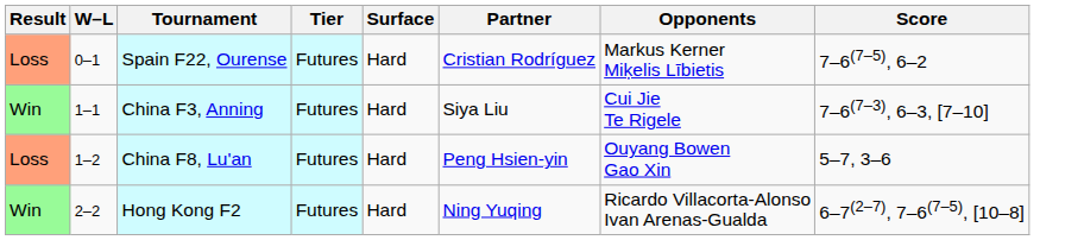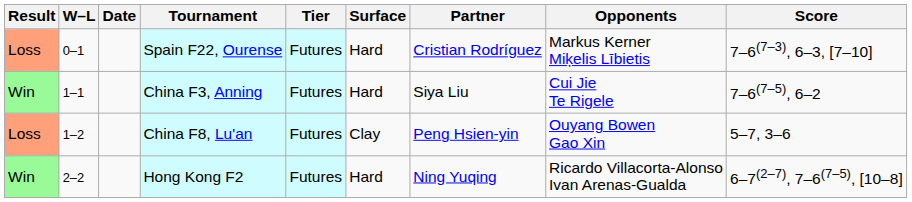 <table class="sortable wikitable">
 <tr>
 <th>Result</th>
 <th class="unsortable">W–L</th>
+<th>Date</th>
 <th>Tournament</th>
 <th>Tier</th>
 <th>Surface</th>
 <th>Partner</th>
 <th>Opponents</th>
 <th class="unsortable">Score</th>
 </tr>
 <tr>
 <td bgcolor=FFA07A>Loss</td>
 <td><small>0–1</small></td>
+<td></td>
 <td style="background:#cffcff;">Spain F22, <a href='#'>Ourense</a></td>
 <td style="background:#cffcff;">Futures</td>
 <td>Hard</td>
 <td> <a href='#'>Cristian Rodríguez</a></td>
 <td> Markus Kerner <br> <a href='#'>Miķelis Lībietis</a></td>
-<td>7–6<sup>(7–5)</sup>, 6–2</td>
+<td>7–6<sup>(7–3)</sup>, 6–3, [7–10]</td>
 </tr>
 <tr>
 <td bgcolor=98FB98>Win</td>
 <td><small>1–1</small></td>
+<td></td>
 <td style="background:#cffcff;">China F3, <a href='#'>Anning</a></td>
 <td style="background:#cffcff;">Futures</td>
 <td>Hard</td>
 <td> Siya Liu</td>
 <td>  <a href='#'>Cui Jie</a> <br> <a href='#'>Te Rigele</a></td>
-<td>7–6<sup>(7–3)</sup>, 6–3, [7–10]</td>
+<td>7–6<sup>(7–5)</sup>, 6–2</td>
 </tr>
 <tr>
 <td bgcolor=FFA07A>Loss</td>
 <td><small>1–2</small></td>
+<td></td>
 <td style="background:#cffcff;">China F8, <a href='#'>Lu'an</a></td>
 <td style="background:#cffcff;">Futures</td>
-<td>Hard</td>
+<td>Clay</td>
 <td> <a href='#'>Peng Hsien-yin</a></td>
 <td> <a href='#'>Ouyang Bowen</a> <br> <a href='#'>Gao Xin</a></td>
 <td>5–7, 3–6</td>
 </tr>
 <tr>
 <td bgcolor=98FB98>Win</td>
 <td><small>2–2</small></td>
+<td></td>
 <td style="background:#cffcff;">Hong Kong F2</td>
 <td style="background:#cffcff;">Futures</td>
 <td>Hard</td>
 <td> <a href='#'>Ning Yuqing</a></td>
 <td> Ricardo Villacorta-Alonso <br> Ivan Arenas-Gualda</td>
 <td>6–7<sup>(2–7)</sup>, 7–6<sup>(7–5)</sup>, [10–8]</td>
 </tr>
 </table>
